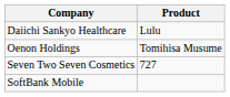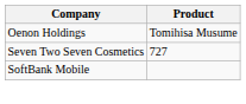 <table class="wikitable">
 <tr>
 <th>Company</th>
 <th>Product</th>
-</tr>
-<tr>
-<td>Daiichi Sankyo Healthcare</td>
-<td>Lulu</td>
 </tr>
 <tr>
 <td>Oenon Holdings</td>
 <td>Tomihisa Musume</td>
 </tr>
 <tr>
 <td>Seven Two Seven Cosmetics</td>
 <td>727</td>
 </tr>
 <tr>
 <td>SoftBank Mobile</td>
 <td></td>
 </tr>
 </table>
